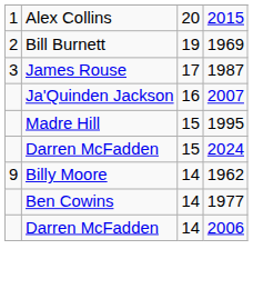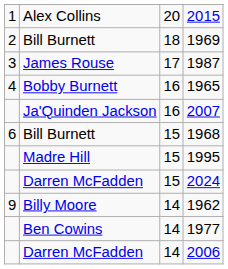 <table class="wikitable">
 <tr>
 </tr>
 <tr>
 <td>1</td>
 <td>Alex Collins</td>
 <td>20</td>
 <td><a href='#'>2015</a></td>
 </tr>
 <tr>
 <td>2</td>
 <td>Bill Burnett</td>
-<td>19</td>
+<td>18</td>
 <td>1969</td>
 </tr>
 <tr>
 <td>3</td>
 <td><a href='#'>James Rouse</a></td>
 <td>17</td>
 <td>1987</td>
 </tr>
 <tr>
+<td>4</td>
+<td><a href='#'>Bobby Burnett</a></td>
+<td>16</td>
+<td>1965</td>
+</tr>
+<tr>
 <td></td>
 <td><a href='#'>Ja'Quinden Jackson</a></td>
 <td>16</td>
 <td><a href='#'>2007</a></td>
+</tr>
+<tr>
+<td>6</td>
+<td>Bill Burnett</td>
+<td>15</td>
+<td>1968</td>
 </tr>
 <tr>
 <td></td>
 <td><a href='#'>Madre Hill</a></td>
 <td>15</td>
 <td>1995</td>
 </tr>
 <tr>
 <td></td>
 <td><a href='#'>Darren McFadden</a></td>
 <td>15</td>
 <td><a href='#'>2024</a></td>
 </tr>
 <tr>
 <td>9</td>
 <td><a href='#'>Billy Moore</a></td>
 <td>14</td>
 <td>1962</td>
 </tr>
 <tr>
 <td></td>
 <td><a href='#'>Ben Cowins</a></td>
 <td>14</td>
 <td>1977</td>
 </tr>
 <tr>
 <td></td>
 <td><a href='#'>Darren McFadden</a></td>
 <td>14</td>
 <td><a href='#'>2006</a></td>
 </tr>
 </table>
